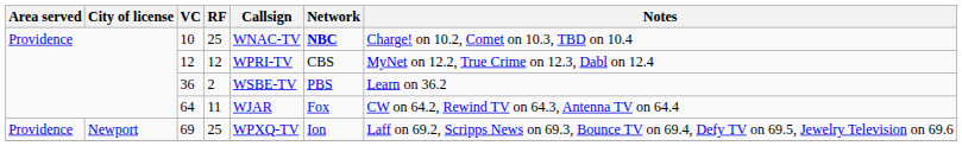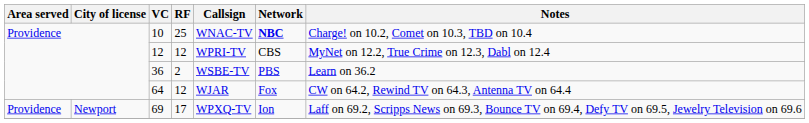 <table class="sortable wikitable" style="margin: 1em 1em 1em 0; background: #f9f9f9;">
 <tr>
 <th>Area served</th>
 <th>City of license</th>
 <th>VC</th>
 <th>RF</th>
 <th>Callsign</th>
 <th>Network</th>
 <th class=unsortable>Notes</th>
 </tr>
 <tr style="vertical-align: top; text-align: left;">
 <td colspan="2" rowspan="4"><a href='#'>Providence</a></td>
 <td>10</td>
 <td>25</td>
 <td><a href='#'>WNAC-TV</a></td>
 <td><strong><a href='#'>NBC</a></strong></td>
 <td><a href='#'>Charge!</a> on 10.2, <a href='#'>Comet</a> on 10.3, <a href='#'>TBD</a> on 10.4</td>
 </tr>
 <tr style="vertical-align: top; text-align: left;">
 <td>12</td>
 <td>12</td>
 <td><a href='#'>WPRI-TV</a></td>
 <td>CBS</td>
 <td><a href='#'>MyNet</a> on 12.2, <a href='#'>True Crime</a> on 12.3, <a href='#'>Dabl</a> on 12.4</td>
 </tr>
 <tr style="vertical-align: top; text-align: left;">
 <td>36</td>
 <td>2</td>
 <td><a href='#'>WSBE-TV</a></td>
 <td><a href='#'>PBS</a></td>
 <td><a href='#'>Learn</a> on 36.2</td>
 </tr>
 <tr style="vertical-align: top; text-align: left;">
 <td>64</td>
-<td>11</td>
+<td>12</td>
 <td><a href='#'>WJAR</a></td>
 <td><a href='#'>Fox</a></td>
 <td><a href='#'>CW</a> on 64.2, <a href='#'>Rewind TV</a> on 64.3, <a href='#'>Antenna TV</a> on 64.4</td>
 </tr>
 <tr style="vertical-align: top; text-align: left;">
 <td><a href='#'>Providence</a></td>
 <td><a href='#'>Newport</a></td>
 <td>69</td>
-<td>25</td>
+<td>17</td>
 <td><a href='#'>WPXQ-TV</a></td>
 <td><a href='#'>Ion</a></td>
 <td><a href='#'>Laff</a> on 69.2, <a href='#'>Scripps News</a> on 69.3, <a href='#'>Bounce TV</a> on 69.4, <a href='#'>Defy TV</a> on 69.5, <a href='#'>Jewelry Television</a> on 69.6</td>
 </tr>
 <tr style="vertical-align: top; text-align: left;">
 </tr>
 </table>
